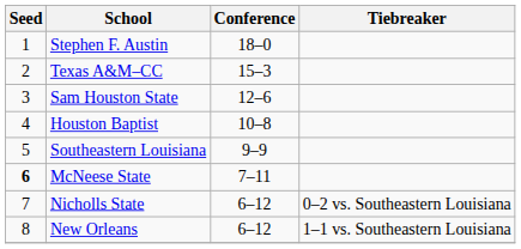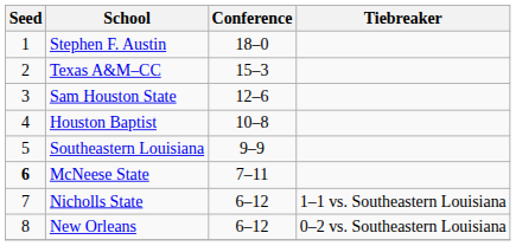 <table class="wikitable" style="text-align:center">
 <tr>
 <th>Seed</th>
 <th>School</th>
 <th>Conference</th>
 <th>Tiebreaker</th>
 </tr>
 <tr>
 <td>1</td>
 <td align="left"><a href='#'>Stephen F. Austin</a></td>
 <td>18–0</td>
 <td></td>
 </tr>
 <tr>
 <td>2</td>
 <td align="left"><a href='#'>Texas A&M–CC</a></td>
 <td>15–3</td>
 <td></td>
 </tr>
 <tr>
 <td>3</td>
 <td align="left"><a href='#'>Sam Houston State</a></td>
 <td>12–6</td>
 <td></td>
 </tr>
 <tr>
 <td>4</td>
 <td align="left"><a href='#'>Houston Baptist</a></td>
 <td>10–8</td>
 <td></td>
 </tr>
 <tr>
 <td>5</td>
 <td align="left"><a href='#'>Southeastern Louisiana</a></td>
 <td>9–9</td>
 <td></td>
 </tr>
 <tr>
 <td><strong>6</strong></td>
 <td align="left"><a href='#'>McNeese State</a></td>
 <td>7–11</td>
 <td></td>
 </tr>
 <tr>
 <td>7</td>
 <td align="left"><a href='#'>Nicholls State</a></td>
 <td>6–12</td>
-<td>0–2 vs. Southeastern Louisiana</td>
+<td>1–1 vs. Southeastern Louisiana</td>
 </tr>
 <tr>
 <td>8</td>
 <td align="left"><a href='#'>New Orleans</a></td>
 <td>6–12</td>
-<td>1–1 vs. Southeastern Louisiana</td>
+<td>0–2 vs. Southeastern Louisiana</td>
 </tr>
 <tr>
 </tr>
 </table>
